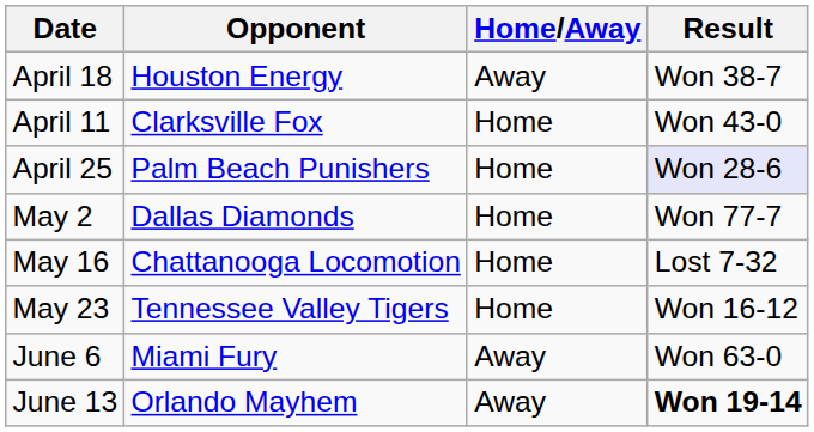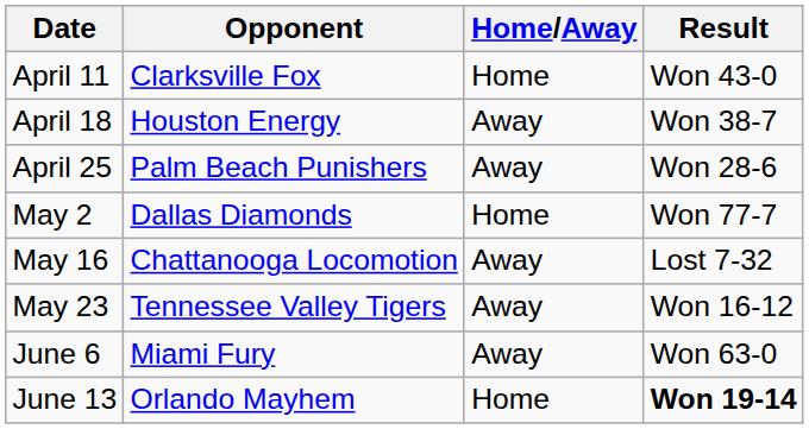 <table class="wikitable">
 <tr>
 <th>Date</th>
 <th>Opponent</th>
 <th><a href='#'>Home</a>/<a href='#'>Away</a></th>
 <th>Result</th>
 </tr>
 <tr>
+<td>April 11</td>
+<td><a href='#'>Clarksville Fox</a></td>
+<td>Home</td>
+<td>Won 43-0</td>
+</tr>
+<tr>
 <td>April 18</td>
 <td><a href='#'>Houston Energy</a></td>
 <td>Away</td>
 <td>Won 38-7</td>
 </tr>
 <tr>
-<td>April 11</td>
-<td><a href='#'>Clarksville Fox</a></td>
-<td>Home</td>
-<td>Won 43-0</td>
-</tr>
-<tr>
 <td>April 25</td>
 <td><a href='#'>Palm Beach Punishers</a></td>
-<td>Home</td>
-<td style="background: lavender;">Won 28-6</td>
+<td>Away</td>
+<td>Won 28-6</td>
 </tr>
 <tr>
 <td>May 2</td>
 <td><a href='#'>Dallas Diamonds</a></td>
 <td>Home</td>
 <td>Won 77-7</td>
 </tr>
 <tr>
 <td>May 16</td>
 <td><a href='#'>Chattanooga Locomotion</a></td>
-<td>Home</td>
+<td>Away</td>
 <td>Lost 7-32</td>
 </tr>
 <tr>
 <td>May 23</td>
 <td><a href='#'>Tennessee Valley Tigers</a></td>
-<td>Home</td>
+<td>Away</td>
 <td>Won 16-12</td>
 </tr>
 <tr>
 <td>June 6</td>
 <td><a href='#'>Miami Fury</a></td>
 <td>Away</td>
 <td>Won 63-0</td>
 </tr>
 <tr>
 <td>June 13</td>
 <td><a href='#'>Orlando Mayhem</a></td>
-<td>Away</td>
+<td>Home</td>
 <td><strong>Won 19-14</strong></td>
 </tr>
 </table>
